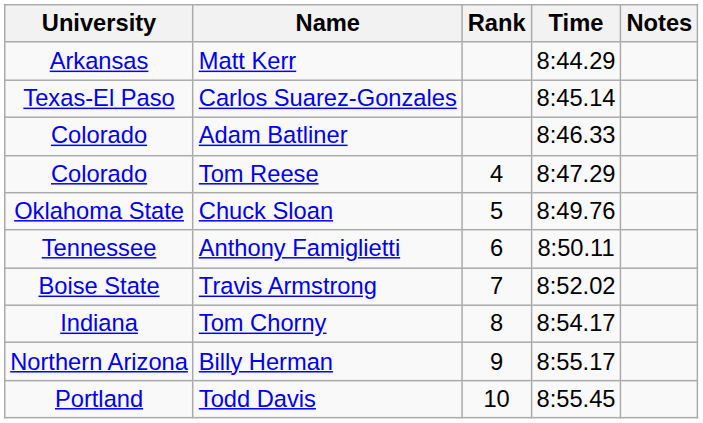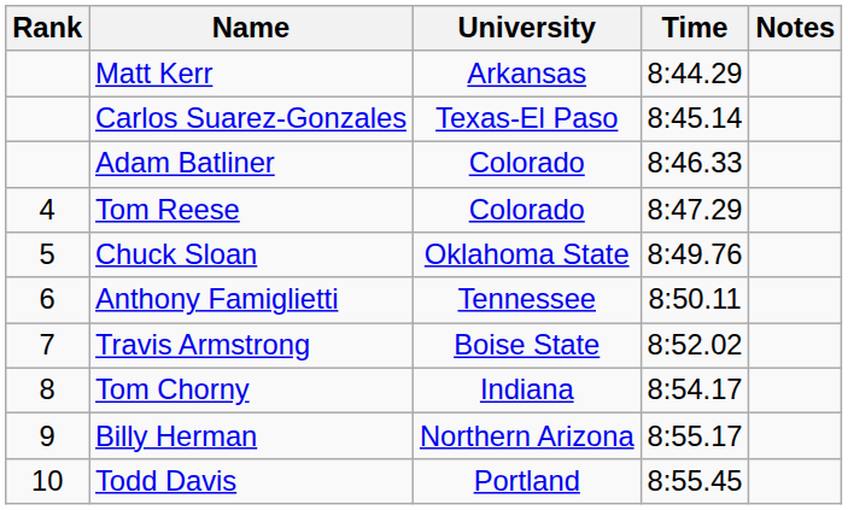 <table class="wikitable sortable" style="text-align:center">
 <tr>
+<th>Rank</th>
+<th>Name</th>
 <th>University</th>
-<th>Name</th>
-<th>Rank</th>
 <th>Time</th>
 <th>Notes</th>
 </tr>
 <tr>
+<td></td>
+<td align=left><a href='#'>Matt Kerr</a></td>
 <td><a href='#'>Arkansas</a></td>
-<td align=left><a href='#'>Matt Kerr</a></td>
-<td></td>
 <td>8:44.29</td>
 <td></td>
 </tr>
 <tr>
+<td></td>
+<td align=left><a href='#'>Carlos Suarez-Gonzales</a> </td>
 <td><a href='#'>Texas-El Paso</a></td>
-<td align=left><a href='#'>Carlos Suarez-Gonzales</a> </td>
-<td></td>
 <td>8:45.14</td>
 <td></td>
 </tr>
 <tr>
+<td></td>
+<td align=left><a href='#'>Adam Batliner</a></td>
 <td><a href='#'>Colorado</a></td>
-<td align=left><a href='#'>Adam Batliner</a></td>
-<td></td>
 <td>8:46.33</td>
 <td></td>
 </tr>
 <tr>
+<td>4</td>
+<td align=left><a href='#'>Tom Reese</a></td>
 <td><a href='#'>Colorado</a></td>
-<td align=left><a href='#'>Tom Reese</a></td>
-<td>4</td>
 <td>8:47.29</td>
 <td></td>
 </tr>
 <tr>
+<td>5</td>
+<td align=left><a href='#'>Chuck Sloan</a></td>
 <td><a href='#'>Oklahoma State</a></td>
-<td align=left><a href='#'>Chuck Sloan</a></td>
-<td>5</td>
 <td>8:49.76</td>
 <td></td>
 </tr>
 <tr>
+<td>6</td>
+<td align=left><a href='#'>Anthony Famiglietti</a></td>
 <td><a href='#'>Tennessee</a></td>
-<td align=left><a href='#'>Anthony Famiglietti</a></td>
-<td>6</td>
 <td>8:50.11</td>
 <td></td>
 </tr>
 <tr>
+<td>7</td>
+<td align=left><a href='#'>Travis Armstrong</a></td>
 <td><a href='#'>Boise State</a></td>
-<td align=left><a href='#'>Travis Armstrong</a></td>
-<td>7</td>
 <td>8:52.02</td>
 <td></td>
 </tr>
 <tr>
+<td>8</td>
+<td align=left><a href='#'>Tom Chorny</a></td>
 <td><a href='#'>Indiana</a></td>
-<td align=left><a href='#'>Tom Chorny</a></td>
-<td>8</td>
 <td>8:54.17</td>
 <td></td>
 </tr>
 <tr>
+<td>9</td>
+<td align=left><a href='#'>Billy Herman</a></td>
 <td><a href='#'>Northern Arizona</a></td>
-<td align=left><a href='#'>Billy Herman</a></td>
-<td>9</td>
 <td>8:55.17</td>
 <td></td>
 </tr>
 <tr>
+<td>10</td>
+<td align=left><a href='#'>Todd Davis</a></td>
 <td><a href='#'>Portland</a></td>
-<td align=left><a href='#'>Todd Davis</a></td>
-<td>10</td>
 <td>8:55.45</td>
 <td></td>
 </tr>
 </table>
